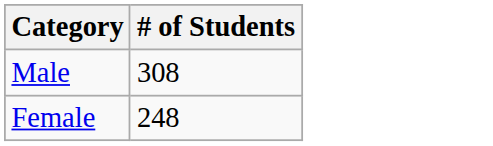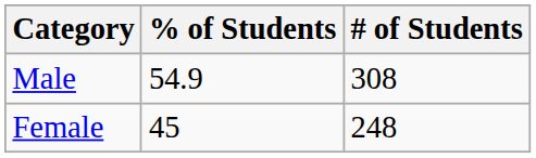 <table class="wikitable">
 <tr>
 <th>Category</th>
+<th>% of Students</th>
 <th># of Students</th>
 </tr>
 <tr>
 <td><a href='#'>Male</a></td>
+<td>54.9</td>
 <td>308</td>
 </tr>
 <tr>
 <td><a href='#'>Female</a></td>
+<td>45</td>
 <td>248</td>
 </tr>
 </table>
